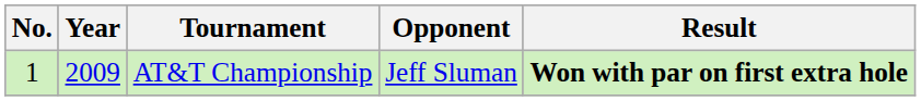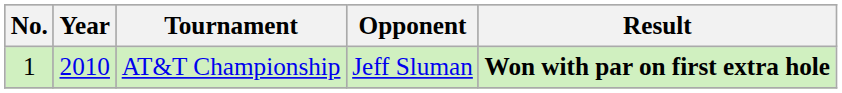 <table class="wikitable" style="font-size:95%;">
 <tr>
 <th>No.</th>
 <th>Year</th>
 <th>Tournament</th>
 <th>Opponent</th>
 <th>Result</th>
 </tr>
 <tr style="background:#D0F0C0;">
 <td align=center>1</td>
-<td><a href='#'>2009</a></td>
+<td><a href='#'>2010</a></td>
 <td><a href='#'>AT&T Championship</a></td>
 <td> <a href='#'>Jeff Sluman</a></td>
 <td><strong>Won with par on first extra hole</strong></td>
 </tr>
 </table>
